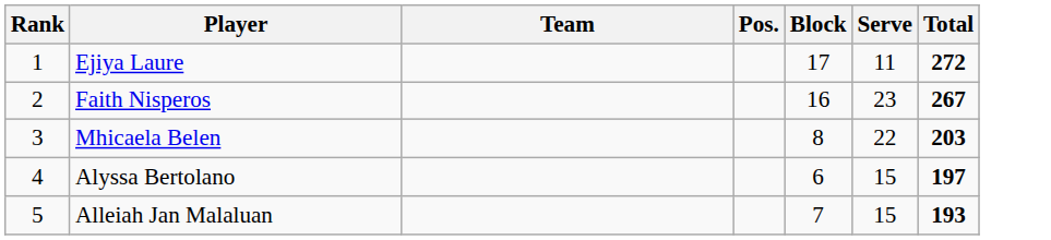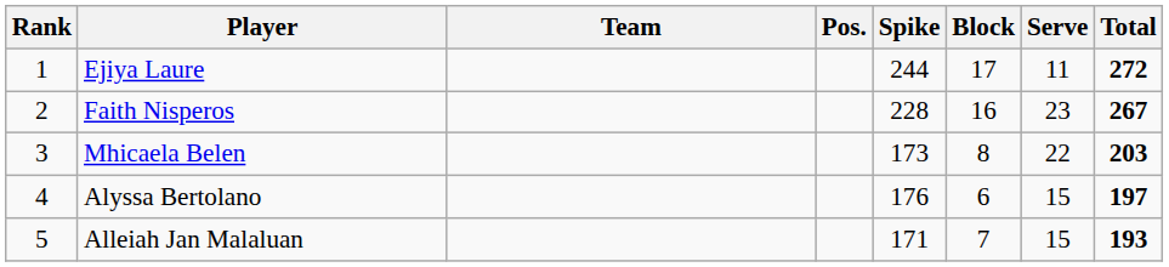 <table class="wikitable sortable" style=font-size:90%>
 <tr>
 <th>Rank</th>
 <th width="200">Player</th>
 <th width="200">Team</th>
 <th width="20">Pos.</th>
+<th width="20">Spike</th>
 <th width="20">Block</th>
 <th width="20">Serve</th>
 <th width="20">Total</th>
 </tr>
 <tr>
 <td align=center>1</td>
 <td><a href='#'>Ejiya Laure</a></td>
 <td></td>
 <td align=center></td>
+<td align=center>244</td>
 <td align=center>17</td>
 <td align=center>11</td>
 <td align=center><strong>272</strong></td>
 </tr>
 <tr>
 <td align=center>2</td>
 <td><a href='#'>Faith Nisperos</a></td>
 <td></td>
 <td align=center></td>
+<td align=center>228</td>
 <td align=center>16</td>
 <td align=center>23</td>
 <td align=center><strong>267</strong></td>
 </tr>
 <tr>
 <td align=center>3</td>
 <td><a href='#'>Mhicaela Belen</a></td>
 <td></td>
 <td align=center></td>
+<td align=center>173</td>
 <td align=center>8</td>
 <td align=center>22</td>
 <td align=center><strong>203</strong></td>
 </tr>
 <tr>
 <td align=center>4</td>
 <td>Alyssa Bertolano</td>
 <td></td>
 <td align=center></td>
+<td align=center>176</td>
 <td align=center>6</td>
 <td align=center>15</td>
 <td align=center><strong>197</strong></td>
 </tr>
 <tr>
 <td align=center>5</td>
 <td>Alleiah Jan Malaluan</td>
 <td></td>
 <td align=center></td>
+<td align=center>171</td>
 <td align=center>7</td>
 <td align=center>15</td>
 <td align=center><strong>193</strong></td>
 </tr>
 </table>
